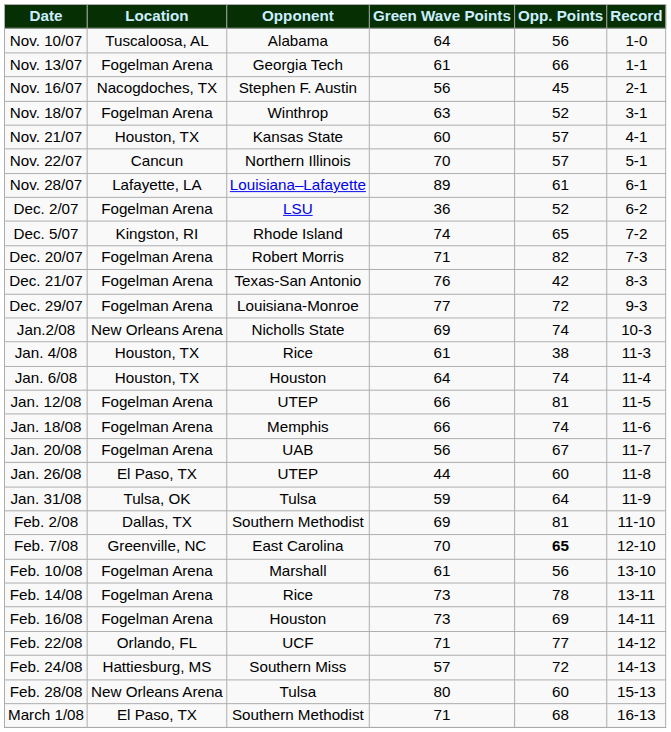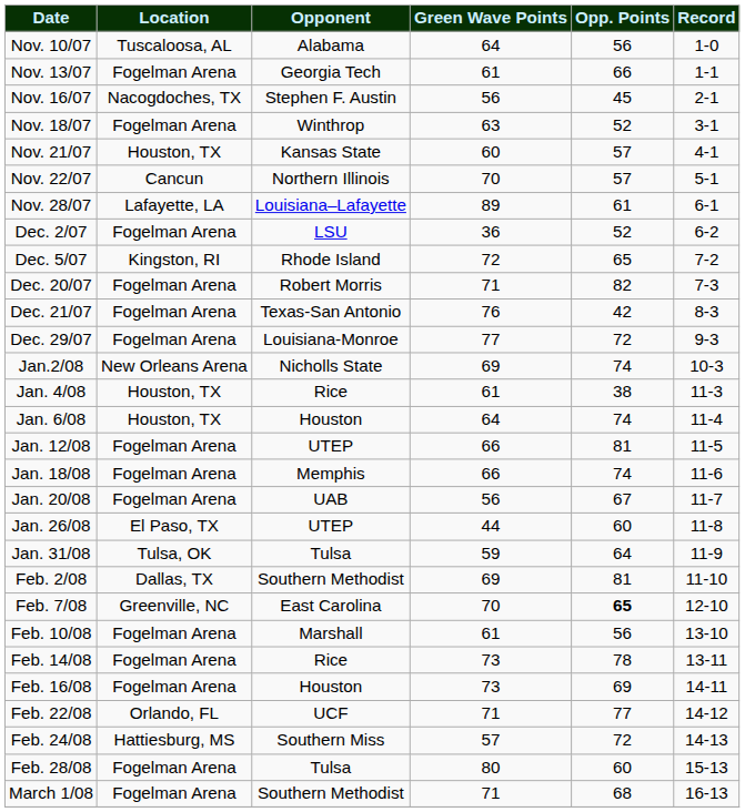 <table class="wikitable" style="text-align:center">
 <tr>
 <th style="background:#063003;color:#CCEEFF;">Date</th>
 <th style="background:#063003;color:#CCEEFF;">Location</th>
 <th style="background:#063003;color:#CCEEFF;">Opponent</th>
 <th style="background:#063003;color:#CCEEFF;">Green Wave Points</th>
 <th style="background:#063003;color:#CCEEFF;">Opp. Points</th>
 <th style="background:#063003;color:#CCEEFF;">Record</th>
 </tr>
 <tr>
 <td>Nov. 10/07</td>
 <td>Tuscaloosa, AL</td>
 <td>Alabama</td>
 <td>64</td>
 <td>56</td>
 <td>1-0</td>
 </tr>
 <tr>
 <td>Nov. 13/07</td>
 <td>Fogelman Arena</td>
 <td>Georgia Tech</td>
 <td>61</td>
 <td>66</td>
 <td>1-1</td>
 </tr>
 <tr>
 <td>Nov. 16/07</td>
 <td>Nacogdoches, TX</td>
 <td>Stephen F. Austin</td>
 <td>56</td>
 <td>45</td>
 <td>2-1</td>
 </tr>
 <tr>
 <td>Nov. 18/07</td>
 <td>Fogelman Arena</td>
 <td>Winthrop</td>
 <td>63</td>
 <td>52</td>
 <td>3-1</td>
 </tr>
 <tr>
 <td>Nov. 21/07</td>
 <td>Houston, TX</td>
 <td>Kansas State</td>
 <td>60</td>
 <td>57</td>
 <td>4-1</td>
 </tr>
 <tr>
 <td>Nov. 22/07</td>
 <td>Cancun</td>
 <td>Northern Illinois</td>
 <td>70</td>
 <td>57</td>
 <td>5-1</td>
 </tr>
 <tr>
 <td>Nov. 28/07</td>
 <td>Lafayette, LA</td>
 <td><a href='#'>Louisiana–Lafayette</a></td>
 <td>89</td>
 <td>61</td>
 <td>6-1</td>
 </tr>
 <tr>
 <td>Dec. 2/07</td>
 <td>Fogelman Arena</td>
 <td><a href='#'>LSU</a></td>
 <td>36</td>
 <td>52</td>
 <td>6-2</td>
 </tr>
 <tr>
 <td>Dec. 5/07</td>
 <td>Kingston, RI</td>
 <td>Rhode Island</td>
-<td>74</td>
+<td>72</td>
 <td>65</td>
 <td>7-2</td>
 </tr>
 <tr>
 <td>Dec. 20/07</td>
 <td>Fogelman Arena</td>
 <td>Robert Morris</td>
 <td>71</td>
 <td>82</td>
 <td>7-3</td>
 </tr>
 <tr>
 <td>Dec. 21/07</td>
 <td>Fogelman Arena</td>
 <td>Texas-San Antonio</td>
 <td>76</td>
 <td>42</td>
 <td>8-3</td>
 </tr>
 <tr>
 <td>Dec. 29/07</td>
 <td>Fogelman Arena</td>
 <td>Louisiana-Monroe</td>
 <td>77</td>
 <td>72</td>
 <td>9-3</td>
 </tr>
 <tr>
 <td>Jan.2/08</td>
 <td>New Orleans Arena</td>
 <td>Nicholls State</td>
 <td>69</td>
 <td>74</td>
 <td>10-3</td>
 </tr>
 <tr>
 <td>Jan. 4/08</td>
 <td>Houston, TX</td>
 <td>Rice</td>
 <td>61</td>
 <td>38</td>
 <td>11-3</td>
 </tr>
 <tr>
 <td>Jan. 6/08</td>
 <td>Houston, TX</td>
 <td>Houston</td>
 <td>64</td>
 <td>74</td>
 <td>11-4</td>
 </tr>
 <tr>
 <td>Jan. 12/08</td>
 <td>Fogelman Arena</td>
 <td>UTEP</td>
 <td>66</td>
 <td>81</td>
 <td>11-5</td>
 </tr>
 <tr>
 <td>Jan. 18/08</td>
 <td>Fogelman Arena</td>
 <td>Memphis</td>
 <td>66</td>
 <td>74</td>
 <td>11-6</td>
 </tr>
 <tr>
 <td>Jan. 20/08</td>
 <td>Fogelman Arena</td>
 <td>UAB</td>
 <td>56</td>
 <td>67</td>
 <td>11-7</td>
 </tr>
 <tr>
 <td>Jan. 26/08</td>
 <td>El Paso, TX</td>
 <td>UTEP</td>
 <td>44</td>
 <td>60</td>
 <td>11-8</td>
 </tr>
 <tr>
 <td>Jan. 31/08</td>
 <td>Tulsa, OK</td>
 <td>Tulsa</td>
 <td>59</td>
 <td>64</td>
 <td>11-9</td>
 </tr>
 <tr>
 <td>Feb. 2/08</td>
 <td>Dallas, TX</td>
 <td>Southern Methodist</td>
 <td>69</td>
 <td>81</td>
 <td>11-10</td>
 </tr>
 <tr>
 <td>Feb. 7/08</td>
 <td>Greenville, NC</td>
 <td>East Carolina</td>
 <td>70</td>
 <td><strong>65</strong></td>
 <td>12-10</td>
 </tr>
 <tr>
 <td>Feb. 10/08</td>
 <td>Fogelman Arena</td>
 <td>Marshall</td>
 <td>61</td>
 <td>56</td>
 <td>13-10</td>
 </tr>
 <tr>
 <td>Feb. 14/08</td>
 <td>Fogelman Arena</td>
 <td>Rice</td>
 <td>73</td>
 <td>78</td>
 <td>13-11</td>
 </tr>
 <tr>
 <td>Feb. 16/08</td>
 <td>Fogelman Arena</td>
 <td>Houston</td>
 <td>73</td>
 <td>69</td>
 <td>14-11</td>
 </tr>
 <tr>
 <td>Feb. 22/08</td>
 <td>Orlando, FL</td>
 <td>UCF</td>
 <td>71</td>
 <td>77</td>
 <td>14-12</td>
 </tr>
 <tr>
 <td>Feb. 24/08</td>
 <td>Hattiesburg, MS</td>
 <td>Southern Miss</td>
 <td>57</td>
 <td>72</td>
 <td>14-13</td>
 </tr>
 <tr>
 <td>Feb. 28/08</td>
-<td>New Orleans Arena</td>
+<td>Fogelman Arena</td>
 <td>Tulsa</td>
 <td>80</td>
 <td>60</td>
 <td>15-13</td>
 </tr>
 <tr>
 <td>March 1/08</td>
-<td>El Paso, TX</td>
+<td>Fogelman Arena</td>
 <td>Southern Methodist</td>
 <td>71</td>
 <td>68</td>
 <td>16-13</td>
 </tr>
 <tr>
 </tr>
 </table>
